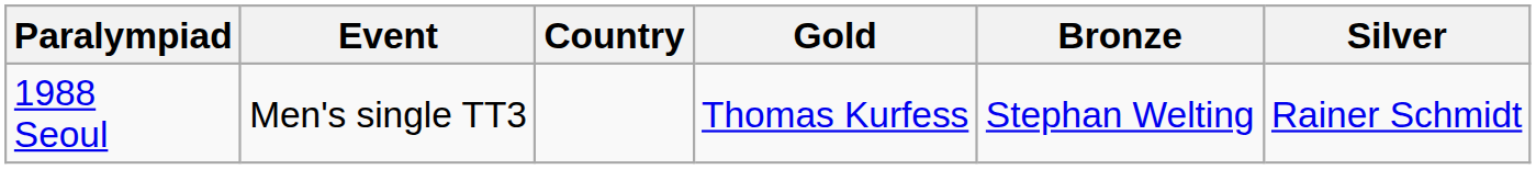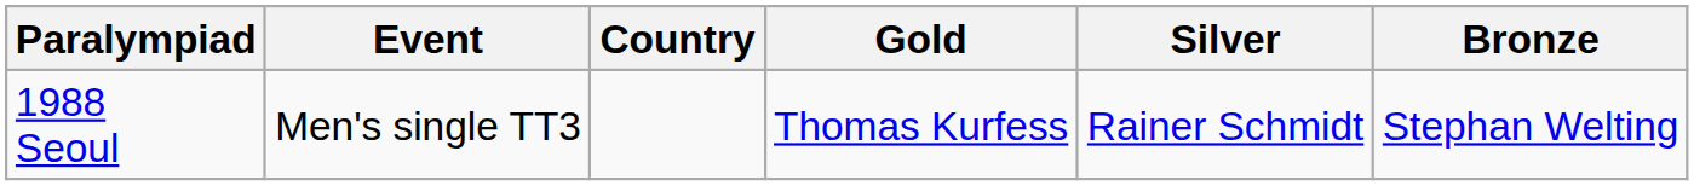 <table class="wikitable" style="font-size:95%">
 <tr>
 <th>Paralympiad</th>
 <th>Event</th>
 <th>Country</th>
 <th>Gold</th>
+<th>Silver</th>
 <th>Bronze</th>
-<th>Silver</th>
 </tr>
 <tr>
 <td><a href='#'>1988<br>Seoul</a></td>
 <td>Men's single TT3<br></td>
 <td></td>
 <td><a href='#'>Thomas Kurfess</a></td>
+<td><a href='#'>Rainer Schmidt</a></td>
 <td><a href='#'>Stephan Welting</a></td>
-<td><a href='#'>Rainer Schmidt</a></td>
 </tr>
 </table>
